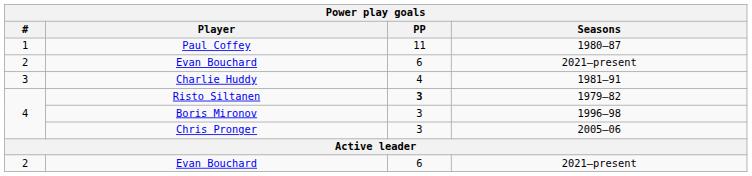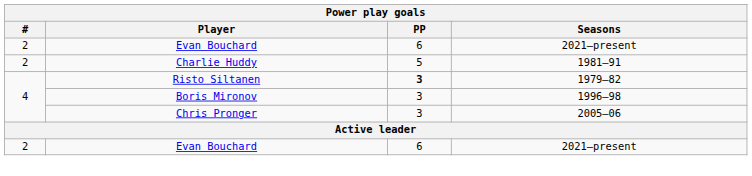 <table class="wikitable" style="text-align: center; font-size: 95%" width="70%">
 <tr>
 <th colspan="4">Power play goals</th>
 </tr>
 <tr>
 <th>#</th>
 <th>Player</th>
 <th>PP</th>
 <th>Seasons</th>
 </tr>
 <tr>
-<td>1</td>
-<td><a href='#'>Paul Coffey</a></td>
-<td>11</td>
-<td>1980–87</td>
-</tr>
-<tr>
 <td>2</td>
 <td><a href='#'>Evan Bouchard</a></td>
 <td>6</td>
 <td>2021–present</td>
 </tr>
 <tr>
-<td>3</td>
+<td>2</td>
 <td><a href='#'>Charlie Huddy</a></td>
-<td>4</td>
+<td>5</td>
 <td>1981–91</td>
 </tr>
 <tr>
 <td rowspan="3">4</td>
 <td><a href='#'>Risto Siltanen</a></td>
 <td><strong>3</strong></td>
 <td>1979–82</td>
 </tr>
 <tr>
 <td><a href='#'>Boris Mironov</a></td>
 <td>3</td>
 <td>1996–98</td>
 </tr>
 <tr>
 <td><a href='#'>Chris Pronger</a></td>
 <td>3</td>
 <td>2005–06</td>
 </tr>
 <tr>
 <th colspan="4">Active leader</th>
 </tr>
 <tr>
 <td>2</td>
 <td><a href='#'>Evan Bouchard</a></td>
 <td>6</td>
 <td>2021–present</td>
 </tr>
 </table>
